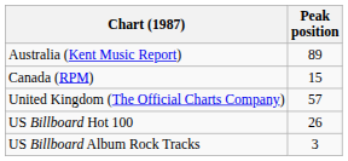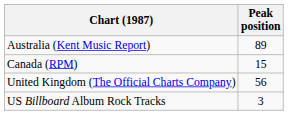 <table class="wikitable sortable">
 <tr>
 <th>Chart (1987)</th>
 <th>Peak<br>position</th>
 </tr>
 <tr>
 <td align="left">Australia (<a href='#'>Kent Music Report</a>)</td>
 <td align="center">89</td>
 </tr>
 <tr>
 <td>Canada (<a href='#'>RPM</a>)</td>
 <td align="center">15</td>
 </tr>
 <tr>
 <td>United Kingdom (<a href='#'>The Official Charts Company</a>)</td>
-<td align="center">57</td>
-</tr>
-<tr>
-<td>US <em>Billboard</em> Hot 100</td>
-<td align="center">26</td>
+<td align="center">56</td>
 </tr>
 <tr>
 <td>US <em>Billboard</em> Album Rock Tracks</td>
 <td align="center">3</td>
 </tr>
 </table>
